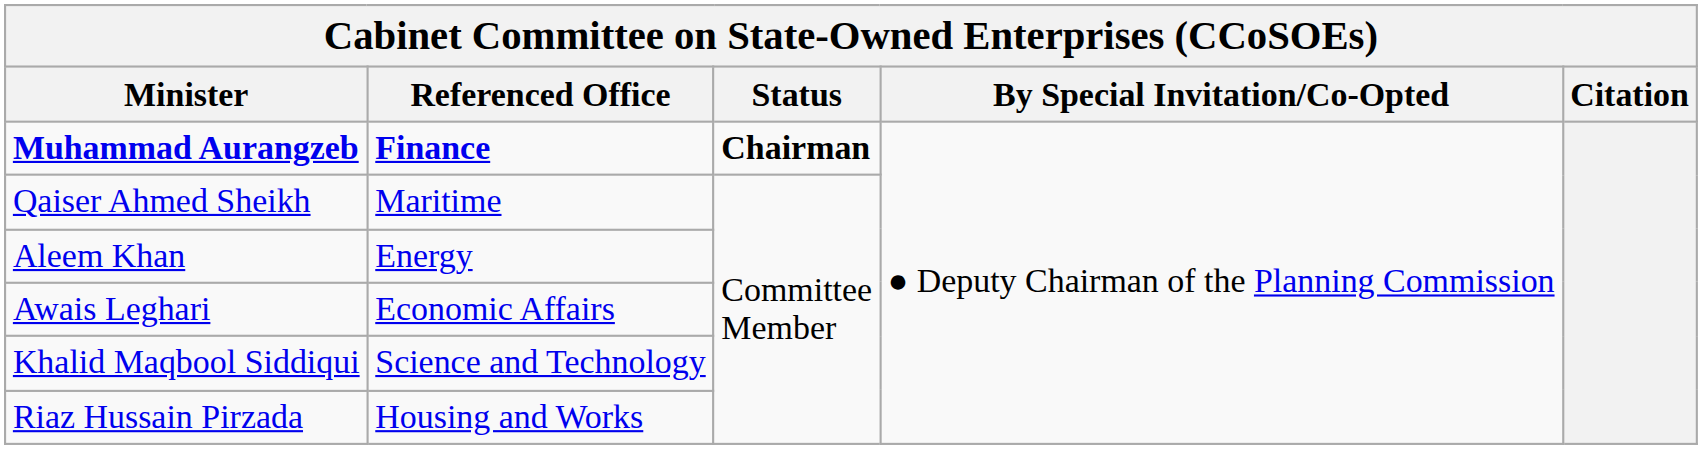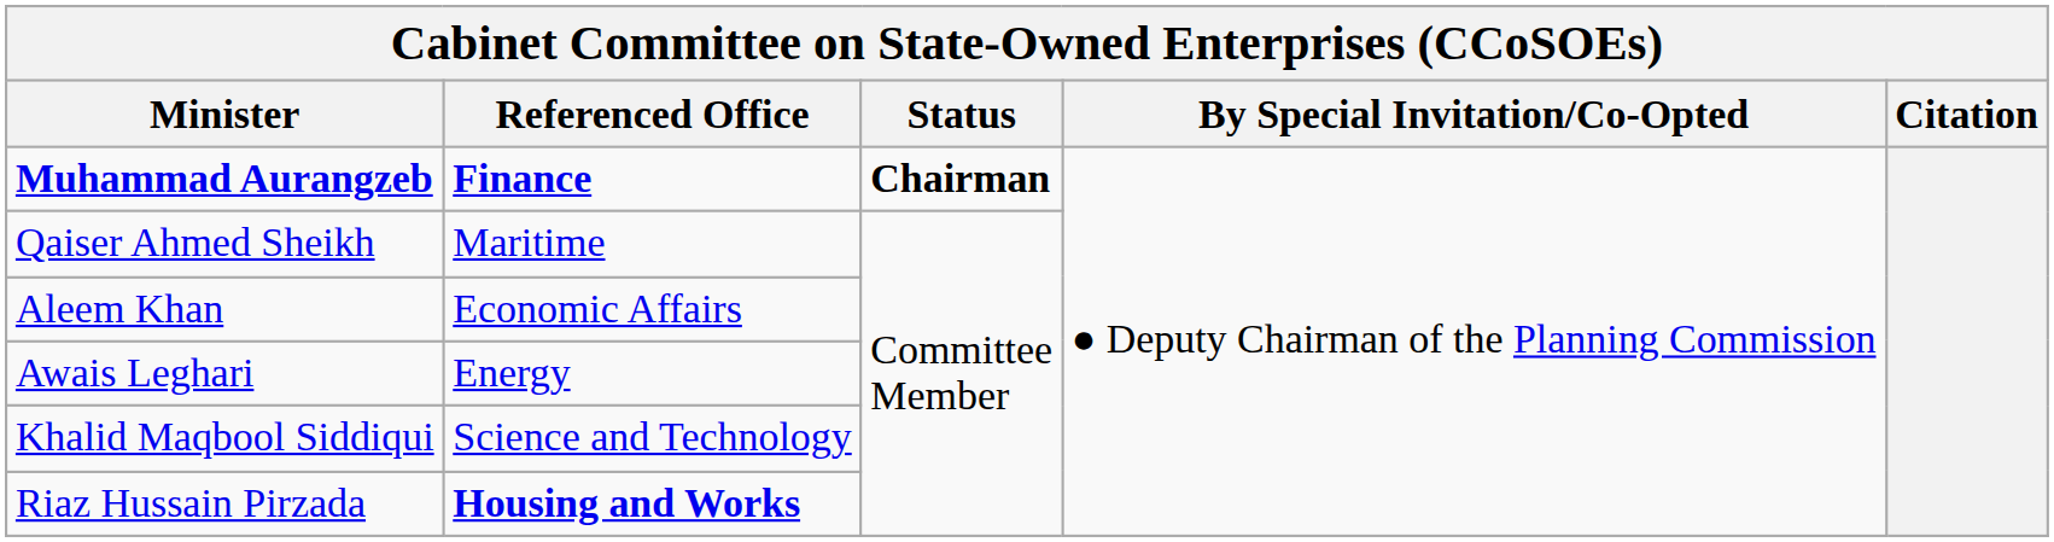 <table class="wikitable sortable mw-collapsible mw-collapsed">
 <tr>
 <th colspan="5"><big>Cabinet Committee on State-Owned Enterprises (CCoSOEs)</big></th>
 </tr>
 <tr>
 <th>Minister</th>
 <th>Referenced Office</th>
 <th>Status</th>
 <th>By Special Invitation/Co-Opted</th>
 <th>Citation</th>
 </tr>
 <tr>
 <td><strong><a href='#'>Muhammad Aurangzeb</a></strong></td>
 <td><a href='#'><strong>Finance</strong></a></td>
 <td><strong>Chairman</strong></td>
 <td rowspan="6">● Deputy Chairman of the <a href='#'>Planning Commission</a></td>
 <th rowspan="6"></th>
 </tr>
 <tr>
 <td><a href='#'>Qaiser Ahmed Sheikh</a></td>
 <td><a href='#'>Maritime</a></td>
 <td rowspan="5">Committee<br>Member</td>
 </tr>
 <tr>
 <td><a href='#'>Aleem Khan</a></td>
-<td><a href='#'>Energy</a></td>
+<td><a href='#'>Economic Affairs</a></td>
 </tr>
 <tr>
 <td><a href='#'>Awais Leghari</a></td>
-<td><a href='#'>Economic Affairs</a></td>
+<td><a href='#'>Energy</a></td>
 </tr>
 <tr>
 <td><a href='#'>Khalid Maqbool Siddiqui</a></td>
 <td><a href='#'>Science and Technology</a></td>
 </tr>
 <tr>
 <td><a href='#'>Riaz Hussain Pirzada</a></td>
-<td><a href='#'>Housing and Works</a></td>
+<td><strong><a href='#'>Housing and Works</a></strong></td>
 </tr>
 </table>
